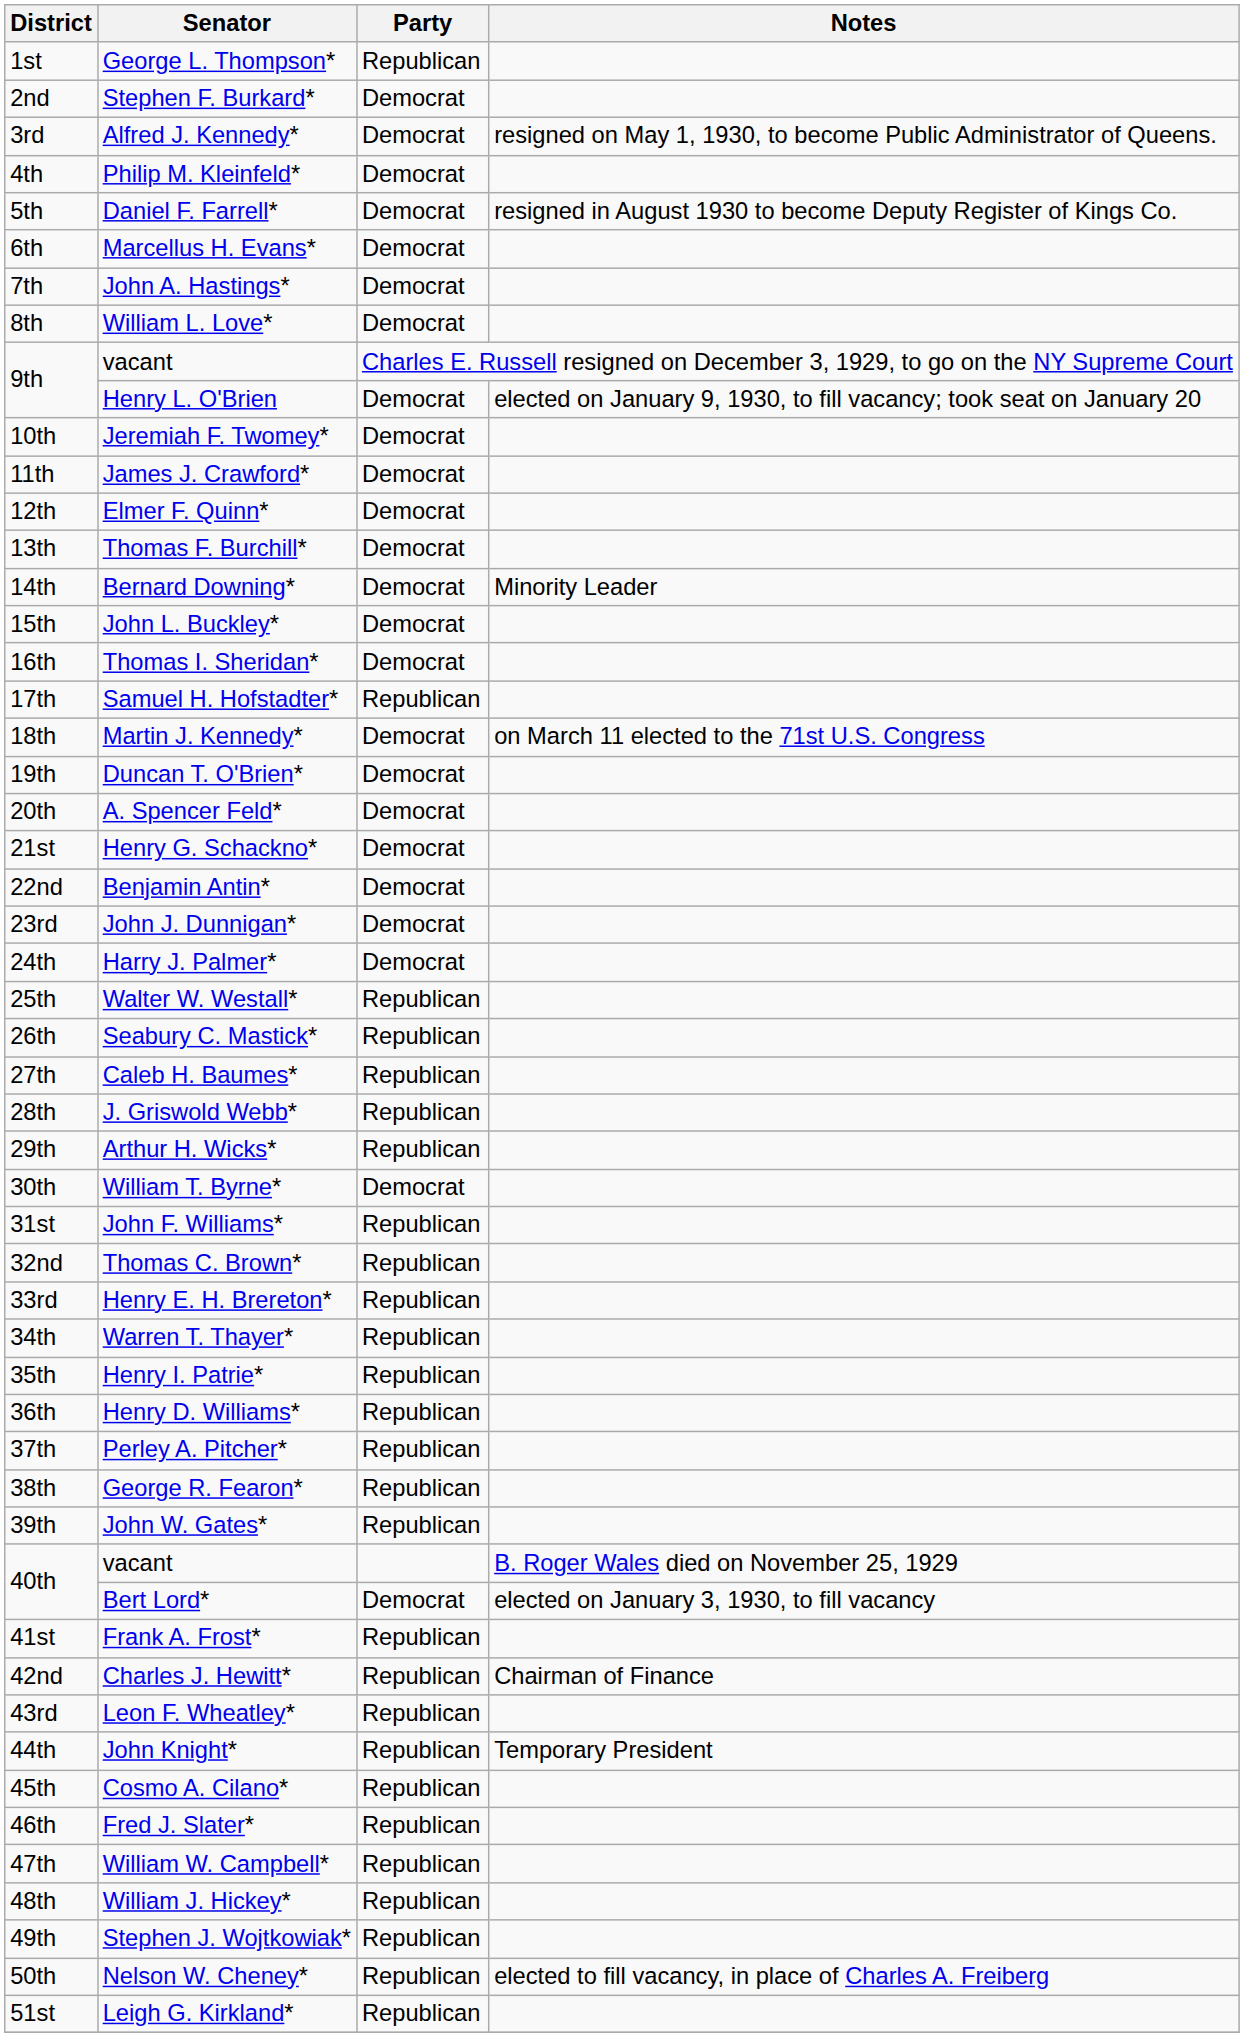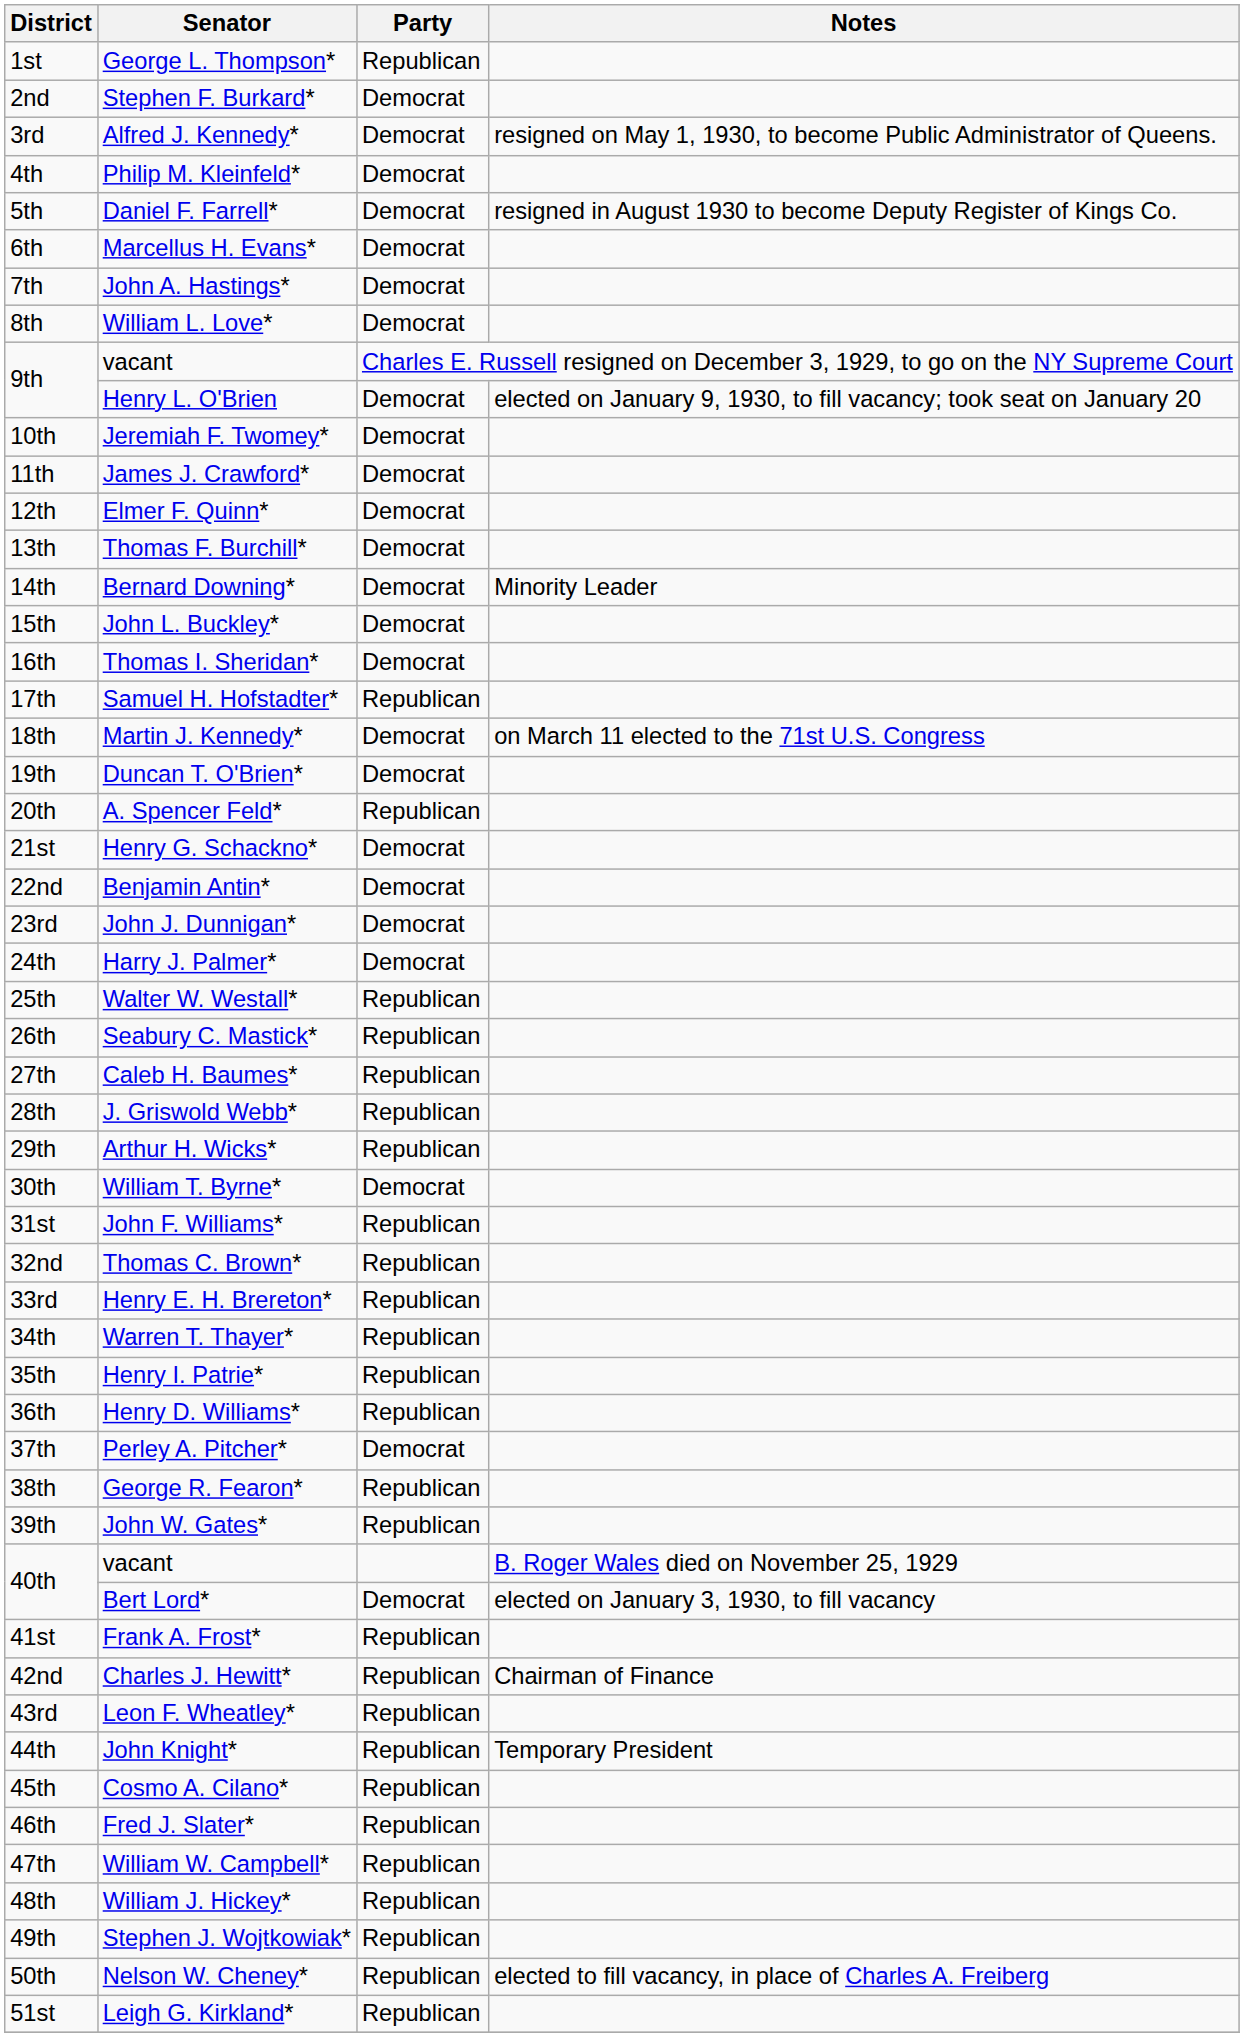 <table class=wikitable>
 <tr>
 <th>District</th>
 <th>Senator</th>
 <th>Party</th>
 <th>Notes</th>
 </tr>
 <tr>
 <td>1st</td>
 <td><a href='#'>George L. Thompson</a>*</td>
 <td>Republican</td>
 <td></td>
 </tr>
 <tr>
 <td>2nd</td>
 <td><a href='#'>Stephen F. Burkard</a>*</td>
 <td>Democrat</td>
 <td></td>
 </tr>
 <tr>
 <td>3rd</td>
 <td><a href='#'>Alfred J. Kennedy</a>*</td>
 <td>Democrat</td>
 <td>resigned on May 1, 1930, to become Public Administrator of Queens.</td>
 </tr>
 <tr>
 <td>4th</td>
 <td><a href='#'>Philip M. Kleinfeld</a>*</td>
 <td>Democrat</td>
 <td></td>
 </tr>
 <tr>
 <td>5th</td>
 <td><a href='#'>Daniel F. Farrell</a>*</td>
 <td>Democrat</td>
 <td>resigned in August 1930 to become Deputy Register of Kings Co.</td>
 </tr>
 <tr>
 <td>6th</td>
 <td><a href='#'>Marcellus H. Evans</a>*</td>
 <td>Democrat</td>
 <td></td>
 </tr>
 <tr>
 <td>7th</td>
 <td><a href='#'>John A. Hastings</a>*</td>
 <td>Democrat</td>
 <td></td>
 </tr>
 <tr>
 <td>8th</td>
 <td><a href='#'>William L. Love</a>*</td>
 <td>Democrat</td>
 <td></td>
 </tr>
 <tr>
 <td rowspan="2">9th</td>
 <td>vacant</td>
 <td colspan="2"><a href='#'>Charles E. Russell</a> resigned on December 3, 1929, to go on the <a href='#'>NY Supreme Court</a></td>
 </tr>
 <tr>
 <td><a href='#'>Henry L. O'Brien</a></td>
 <td>Democrat</td>
 <td>elected on January 9, 1930, to fill vacancy; took seat on January 20</td>
 </tr>
 <tr>
 <td>10th</td>
 <td><a href='#'>Jeremiah F. Twomey</a>*</td>
 <td>Democrat</td>
 <td></td>
 </tr>
 <tr>
 <td>11th</td>
 <td><a href='#'>James J. Crawford</a>*</td>
 <td>Democrat</td>
 <td></td>
 </tr>
 <tr>
 <td>12th</td>
 <td><a href='#'>Elmer F. Quinn</a>*</td>
 <td>Democrat</td>
 <td></td>
 </tr>
 <tr>
 <td>13th</td>
 <td><a href='#'>Thomas F. Burchill</a>*</td>
 <td>Democrat</td>
 <td></td>
 </tr>
 <tr>
 <td>14th</td>
 <td><a href='#'>Bernard Downing</a>*</td>
 <td>Democrat</td>
 <td>Minority Leader</td>
 </tr>
 <tr>
 <td>15th</td>
 <td><a href='#'>John L. Buckley</a>*</td>
 <td>Democrat</td>
 <td></td>
 </tr>
 <tr>
 <td>16th</td>
 <td><a href='#'>Thomas I. Sheridan</a>*</td>
 <td>Democrat</td>
 <td></td>
 </tr>
 <tr>
 <td>17th</td>
 <td><a href='#'>Samuel H. Hofstadter</a>*</td>
 <td>Republican</td>
 <td></td>
 </tr>
 <tr>
 <td>18th</td>
 <td><a href='#'>Martin J. Kennedy</a>*</td>
 <td>Democrat</td>
 <td>on March 11 elected to the <a href='#'>71st U.S. Congress</a></td>
 </tr>
 <tr>
 <td>19th</td>
 <td><a href='#'>Duncan T. O'Brien</a>*</td>
 <td>Democrat</td>
 <td></td>
 </tr>
 <tr>
 <td>20th</td>
 <td><a href='#'>A. Spencer Feld</a>*</td>
-<td>Democrat</td>
+<td>Republican</td>
 <td></td>
 </tr>
 <tr>
 <td>21st</td>
 <td><a href='#'>Henry G. Schackno</a>*</td>
 <td>Democrat</td>
 <td></td>
 </tr>
 <tr>
 <td>22nd</td>
 <td><a href='#'>Benjamin Antin</a>*</td>
 <td>Democrat</td>
 <td></td>
 </tr>
 <tr>
 <td>23rd</td>
 <td><a href='#'>John J. Dunnigan</a>*</td>
 <td>Democrat</td>
 <td></td>
 </tr>
 <tr>
 <td>24th</td>
 <td><a href='#'>Harry J. Palmer</a>*</td>
 <td>Democrat</td>
 <td></td>
 </tr>
 <tr>
 <td>25th</td>
 <td><a href='#'>Walter W. Westall</a>*</td>
 <td>Republican</td>
 <td></td>
 </tr>
 <tr>
 <td>26th</td>
 <td><a href='#'>Seabury C. Mastick</a>*</td>
 <td>Republican</td>
 <td></td>
 </tr>
 <tr>
 <td>27th</td>
 <td><a href='#'>Caleb H. Baumes</a>*</td>
 <td>Republican</td>
 <td></td>
 </tr>
 <tr>
 <td>28th</td>
 <td><a href='#'>J. Griswold Webb</a>*</td>
 <td>Republican</td>
 <td></td>
 </tr>
 <tr>
 <td>29th</td>
 <td><a href='#'>Arthur H. Wicks</a>*</td>
 <td>Republican</td>
 <td></td>
 </tr>
 <tr>
 <td>30th</td>
 <td><a href='#'>William T. Byrne</a>*</td>
 <td>Democrat</td>
 <td></td>
 </tr>
 <tr>
 <td>31st</td>
 <td><a href='#'>John F. Williams</a>*</td>
 <td>Republican</td>
 <td></td>
 </tr>
 <tr>
 <td>32nd</td>
 <td><a href='#'>Thomas C. Brown</a>*</td>
 <td>Republican</td>
 <td></td>
 </tr>
 <tr>
 <td>33rd</td>
 <td><a href='#'>Henry E. H. Brereton</a>*</td>
 <td>Republican</td>
 <td></td>
 </tr>
 <tr>
 <td>34th</td>
 <td><a href='#'>Warren T. Thayer</a>*</td>
 <td>Republican</td>
 <td></td>
 </tr>
 <tr>
 <td>35th</td>
 <td><a href='#'>Henry I. Patrie</a>*</td>
 <td>Republican</td>
 <td></td>
 </tr>
 <tr>
 <td>36th</td>
 <td><a href='#'>Henry D. Williams</a>*</td>
 <td>Republican</td>
 <td></td>
 </tr>
 <tr>
 <td>37th</td>
 <td><a href='#'>Perley A. Pitcher</a>*</td>
-<td>Republican</td>
+<td>Democrat</td>
 <td></td>
 </tr>
 <tr>
 <td>38th</td>
 <td><a href='#'>George R. Fearon</a>*</td>
 <td>Republican</td>
 <td></td>
 </tr>
 <tr>
 <td>39th</td>
 <td><a href='#'>John W. Gates</a>*</td>
 <td>Republican</td>
 <td></td>
 </tr>
 <tr>
 <td rowspan="2">40th</td>
 <td>vacant</td>
 <td></td>
 <td><a href='#'>B. Roger Wales</a> died on November 25, 1929</td>
 </tr>
 <tr>
 <td><a href='#'>Bert Lord</a>*</td>
 <td>Democrat</td>
 <td>elected on January 3, 1930, to fill vacancy</td>
 </tr>
 <tr>
 <td>41st</td>
 <td><a href='#'>Frank A. Frost</a>*</td>
 <td>Republican</td>
 <td></td>
 </tr>
 <tr>
 <td>42nd</td>
 <td><a href='#'>Charles J. Hewitt</a>*</td>
 <td>Republican</td>
 <td>Chairman of Finance</td>
 </tr>
 <tr>
 <td>43rd</td>
 <td><a href='#'>Leon F. Wheatley</a>*</td>
 <td>Republican</td>
 <td></td>
 </tr>
 <tr>
 <td>44th</td>
 <td><a href='#'>John Knight</a>*</td>
 <td>Republican</td>
 <td>Temporary President</td>
 </tr>
 <tr>
 <td>45th</td>
 <td><a href='#'>Cosmo A. Cilano</a>*</td>
 <td>Republican</td>
 <td></td>
 </tr>
 <tr>
 <td>46th</td>
 <td><a href='#'>Fred J. Slater</a>*</td>
 <td>Republican</td>
 <td></td>
 </tr>
 <tr>
 <td>47th</td>
 <td><a href='#'>William W. Campbell</a>*</td>
 <td>Republican</td>
 <td></td>
 </tr>
 <tr>
 <td>48th</td>
 <td><a href='#'>William J. Hickey</a>*</td>
 <td>Republican</td>
 <td></td>
 </tr>
 <tr>
 <td>49th</td>
 <td><a href='#'>Stephen J. Wojtkowiak</a>*</td>
 <td>Republican</td>
 <td></td>
 </tr>
 <tr>
 <td>50th</td>
 <td><a href='#'>Nelson W. Cheney</a>*</td>
 <td>Republican</td>
 <td>elected to fill vacancy, in place of <a href='#'>Charles A. Freiberg</a></td>
 </tr>
 <tr>
 <td>51st</td>
 <td><a href='#'>Leigh G. Kirkland</a>*</td>
 <td>Republican</td>
 <td></td>
 </tr>
 <tr>
 </tr>
 </table>
